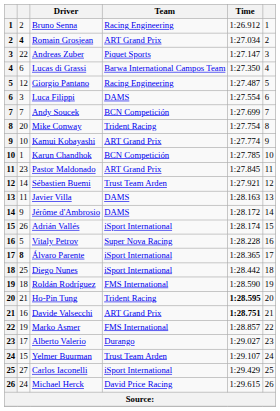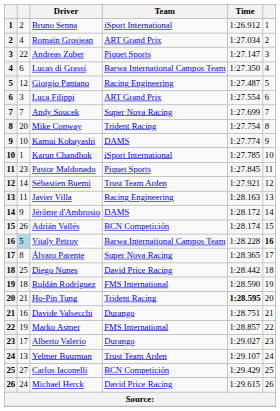 <table class="wikitable" style="font-size:85%">
 <tr>
 <th></th>
 <th></th>
 <th>Driver</th>
 <th>Team</th>
 <th>Time</th>
 <th></th>
 </tr>
 <tr>
 <th>1</th>
 <td>2</td>
 <td> <a href='#'>Bruno Senna</a></td>
-<td><a href='#'>Racing Engineering</a></td>
+<td><a href='#'>iSport International</a></td>
 <td>1:26.912</td>
 <td>1</td>
 </tr>
 <tr>
 <th>2</th>
-<td><strong>4</strong></td>
+<td>4</td>
 <td> <a href='#'>Romain Grosjean</a></td>
 <td><a href='#'>ART Grand Prix</a></td>
 <td>1:27.034</td>
 <td>2</td>
 </tr>
 <tr>
 <th>3</th>
 <td>22</td>
 <td> <a href='#'>Andreas Zuber</a></td>
 <td><a href='#'>Piquet Sports</a></td>
 <td>1:27.147</td>
 <td>3</td>
 </tr>
 <tr>
 <th>4</th>
 <td>6</td>
 <td> <a href='#'>Lucas di Grassi</a></td>
 <td><a href='#'>Barwa International Campos Team</a></td>
 <td>1:27.350</td>
 <td>4</td>
 </tr>
 <tr>
 <th>5</th>
 <td>12</td>
 <td> <a href='#'>Giorgio Pantano</a></td>
 <td><a href='#'>Racing Engineering</a></td>
 <td>1:27.487</td>
 <td>5</td>
 </tr>
 <tr>
 <th>6</th>
 <td>3</td>
 <td> <a href='#'>Luca Filippi</a></td>
-<td><a href='#'>DAMS</a></td>
+<td><a href='#'>ART Grand Prix</a></td>
 <td>1:27.554</td>
 <td>6</td>
 </tr>
 <tr>
 <th>7</th>
 <td>7</td>
 <td> <a href='#'>Andy Soucek</a></td>
-<td><a href='#'>BCN Competición</a></td>
+<td><a href='#'>Super Nova Racing</a></td>
 <td>1:27.699</td>
 <td>7</td>
 </tr>
 <tr>
 <th>8</th>
 <td>20</td>
 <td> <a href='#'>Mike Conway</a></td>
 <td><a href='#'>Trident Racing</a></td>
 <td>1:27.754</td>
 <td>8</td>
 </tr>
 <tr>
 <th>9</th>
 <td>10</td>
 <td> <a href='#'>Kamui Kobayashi</a></td>
-<td><a href='#'>ART Grand Prix</a></td>
+<td><a href='#'>DAMS</a></td>
 <td>1:27.774</td>
 <td>9</td>
 </tr>
 <tr>
 <th>10</th>
 <td>1</td>
 <td> <a href='#'>Karun Chandhok</a></td>
-<td><a href='#'>BCN Competición</a></td>
+<td><a href='#'>iSport International</a></td>
 <td>1:27.785</td>
 <td>10</td>
 </tr>
 <tr>
 <th>11</th>
 <td>23</td>
 <td> <a href='#'>Pastor Maldonado</a></td>
-<td><a href='#'>ART Grand Prix</a></td>
+<td><a href='#'>Piquet Sports</a></td>
 <td>1:27.845</td>
 <td>11</td>
 </tr>
 <tr>
 <th>12</th>
 <td>14</td>
 <td> <a href='#'>Sébastien Buemi</a></td>
 <td><a href='#'>Trust Team Arden</a></td>
 <td>1:27.921</td>
 <td>12</td>
 </tr>
 <tr>
 <th>13</th>
 <td>11</td>
 <td> <a href='#'>Javier Villa</a></td>
-<td><a href='#'>DAMS</a></td>
+<td><a href='#'>Racing Engineering</a></td>
 <td>1:28.163</td>
 <td>13</td>
 </tr>
 <tr>
 <th>14</th>
 <td>9</td>
 <td> <a href='#'>Jérôme d'Ambrosio</a></td>
 <td><a href='#'>DAMS</a></td>
 <td>1:28.172</td>
 <td>14</td>
 </tr>
 <tr>
 <th>15</th>
 <td>26</td>
 <td> <a href='#'>Adrián Vallés</a></td>
-<td><a href='#'>iSport International</a></td>
+<td><a href='#'>BCN Competición</a></td>
 <td>1:28.174</td>
 <td>15</td>
 </tr>
 <tr>
 <th>16</th>
-<td>5</td>
+<td style="background: lightblue;">5</td>
 <td> <a href='#'>Vitaly Petrov</a></td>
-<td><a href='#'>Super Nova Racing</a></td>
+<td><a href='#'>Barwa International Campos Team</a></td>
 <td>1:28.228</td>
-<td>16</td>
+<td><strong>16</strong></td>
 </tr>
 <tr>
 <th>17</th>
-<td><strong>8</strong></td>
+<td>8</td>
 <td> <a href='#'>Álvaro Parente</a></td>
-<td><a href='#'>iSport International</a></td>
+<td><a href='#'>Super Nova Racing</a></td>
 <td>1:28.365</td>
 <td>17</td>
 </tr>
 <tr>
 <th>18</th>
 <td>25</td>
 <td> <a href='#'>Diego Nunes</a></td>
-<td><a href='#'>iSport International</a></td>
+<td><a href='#'>David Price Racing</a></td>
 <td>1:28.442</td>
 <td>18</td>
 </tr>
 <tr>
 <th>19</th>
 <td>18</td>
 <td> <a href='#'>Roldán Rodríguez</a></td>
 <td><a href='#'>FMS International</a></td>
 <td>1:28.590</td>
 <td>19</td>
 </tr>
 <tr>
 <th>20</th>
 <td>21</td>
 <td> <a href='#'>Ho-Pin Tung</a></td>
 <td><a href='#'>Trident Racing</a></td>
 <td><strong>1:28.595</strong></td>
 <td>20</td>
 </tr>
 <tr>
 <th>21</th>
 <td>16</td>
 <td> <a href='#'>Davide Valsecchi</a></td>
-<td><a href='#'>ART Grand Prix</a></td>
-<td><strong>1:28.751</strong></td>
+<td><a href='#'>Durango</a></td>
+<td>1:28.751</td>
 <td>21</td>
 </tr>
 <tr>
 <th>22</th>
 <td>19</td>
 <td> <a href='#'>Marko Asmer</a></td>
 <td><a href='#'>FMS International</a></td>
 <td>1:28.857</td>
 <td>22</td>
 </tr>
 <tr>
 <th>23</th>
 <td>17</td>
 <td> <a href='#'>Alberto Valerio</a></td>
 <td><a href='#'>Durango</a></td>
 <td>1:29.027</td>
 <td>23</td>
 </tr>
 <tr>
 <th>24</th>
-<td>15</td>
+<td>13</td>
 <td> <a href='#'>Yelmer Buurman</a></td>
 <td><a href='#'>Trust Team Arden</a></td>
 <td>1:29.107</td>
 <td>24</td>
 </tr>
 <tr>
 <th>25</th>
 <td>27</td>
 <td> <a href='#'>Carlos Iaconelli</a></td>
-<td><a href='#'>iSport International</a></td>
+<td><a href='#'>BCN Competición</a></td>
 <td>1:29.429</td>
 <td>25</td>
 </tr>
 <tr>
 <th>26</th>
 <td>24</td>
 <td> <a href='#'>Michael Herck</a></td>
 <td><a href='#'>David Price Racing</a></td>
 <td>1:29.615</td>
 <td>26</td>
 </tr>
 <tr>
 <th colspan="6">Source:</th>
 </tr>
 <tr>
 </tr>
 </table>
